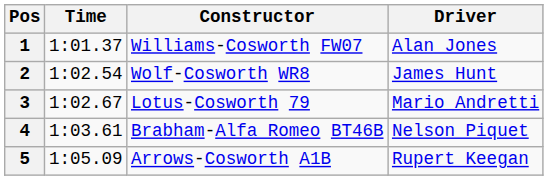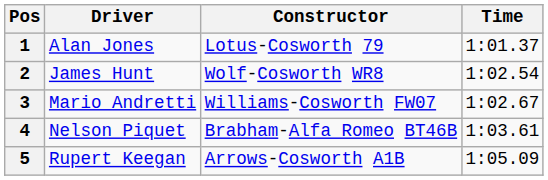 <table class="wikitable" style="font-size: 95%;">
 <tr>
 <th>Pos</th>
+<th>Driver</th>
+<th>Constructor</th>
 <th>Time</th>
-<th>Constructor</th>
-<th>Driver</th>
 </tr>
 <tr>
 <th>1</th>
+<td> <a href='#'>Alan Jones</a></td>
+<td><a href='#'>Lotus</a>-<a href='#'>Cosworth</a> <a href='#'>79</a></td>
 <td>1:01.37</td>
-<td><a href='#'>Williams</a>-<a href='#'>Cosworth</a> <a href='#'>FW07</a></td>
-<td> <a href='#'>Alan Jones</a></td>
 </tr>
 <tr>
 <th>2</th>
+<td> <a href='#'>James Hunt</a></td>
+<td><a href='#'>Wolf</a>-<a href='#'>Cosworth</a> <a href='#'>WR8</a></td>
 <td>1:02.54</td>
-<td><a href='#'>Wolf</a>-<a href='#'>Cosworth</a> <a href='#'>WR8</a></td>
-<td> <a href='#'>James Hunt</a></td>
 </tr>
 <tr>
 <th>3</th>
+<td> <a href='#'>Mario Andretti</a></td>
+<td><a href='#'>Williams</a>-<a href='#'>Cosworth</a> <a href='#'>FW07</a></td>
 <td>1:02.67</td>
-<td><a href='#'>Lotus</a>-<a href='#'>Cosworth</a> <a href='#'>79</a></td>
-<td> <a href='#'>Mario Andretti</a></td>
 </tr>
 <tr>
 <th>4</th>
+<td> <a href='#'>Nelson Piquet</a></td>
+<td><a href='#'>Brabham</a>-<a href='#'>Alfa Romeo</a> <a href='#'>BT46B</a></td>
 <td>1:03.61</td>
-<td><a href='#'>Brabham</a>-<a href='#'>Alfa Romeo</a> <a href='#'>BT46B</a></td>
-<td> <a href='#'>Nelson Piquet</a></td>
 </tr>
 <tr>
 <th>5</th>
+<td> <a href='#'>Rupert Keegan</a></td>
+<td><a href='#'>Arrows</a>-<a href='#'>Cosworth</a> <a href='#'>A1B</a></td>
 <td>1:05.09</td>
-<td><a href='#'>Arrows</a>-<a href='#'>Cosworth</a> <a href='#'>A1B</a></td>
-<td> <a href='#'>Rupert Keegan</a></td>
 </tr>
 </table>
